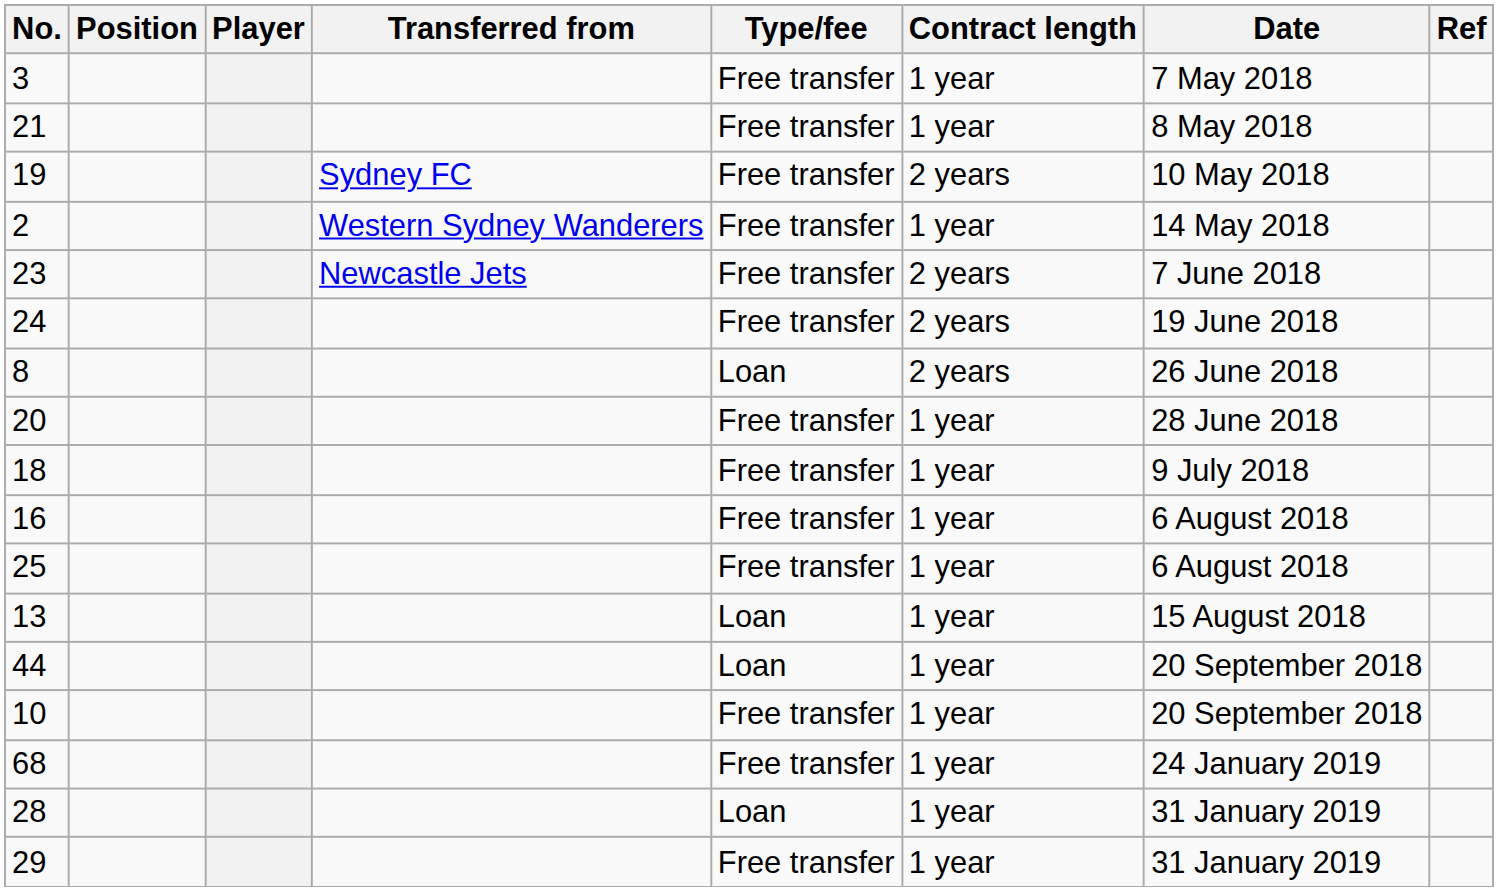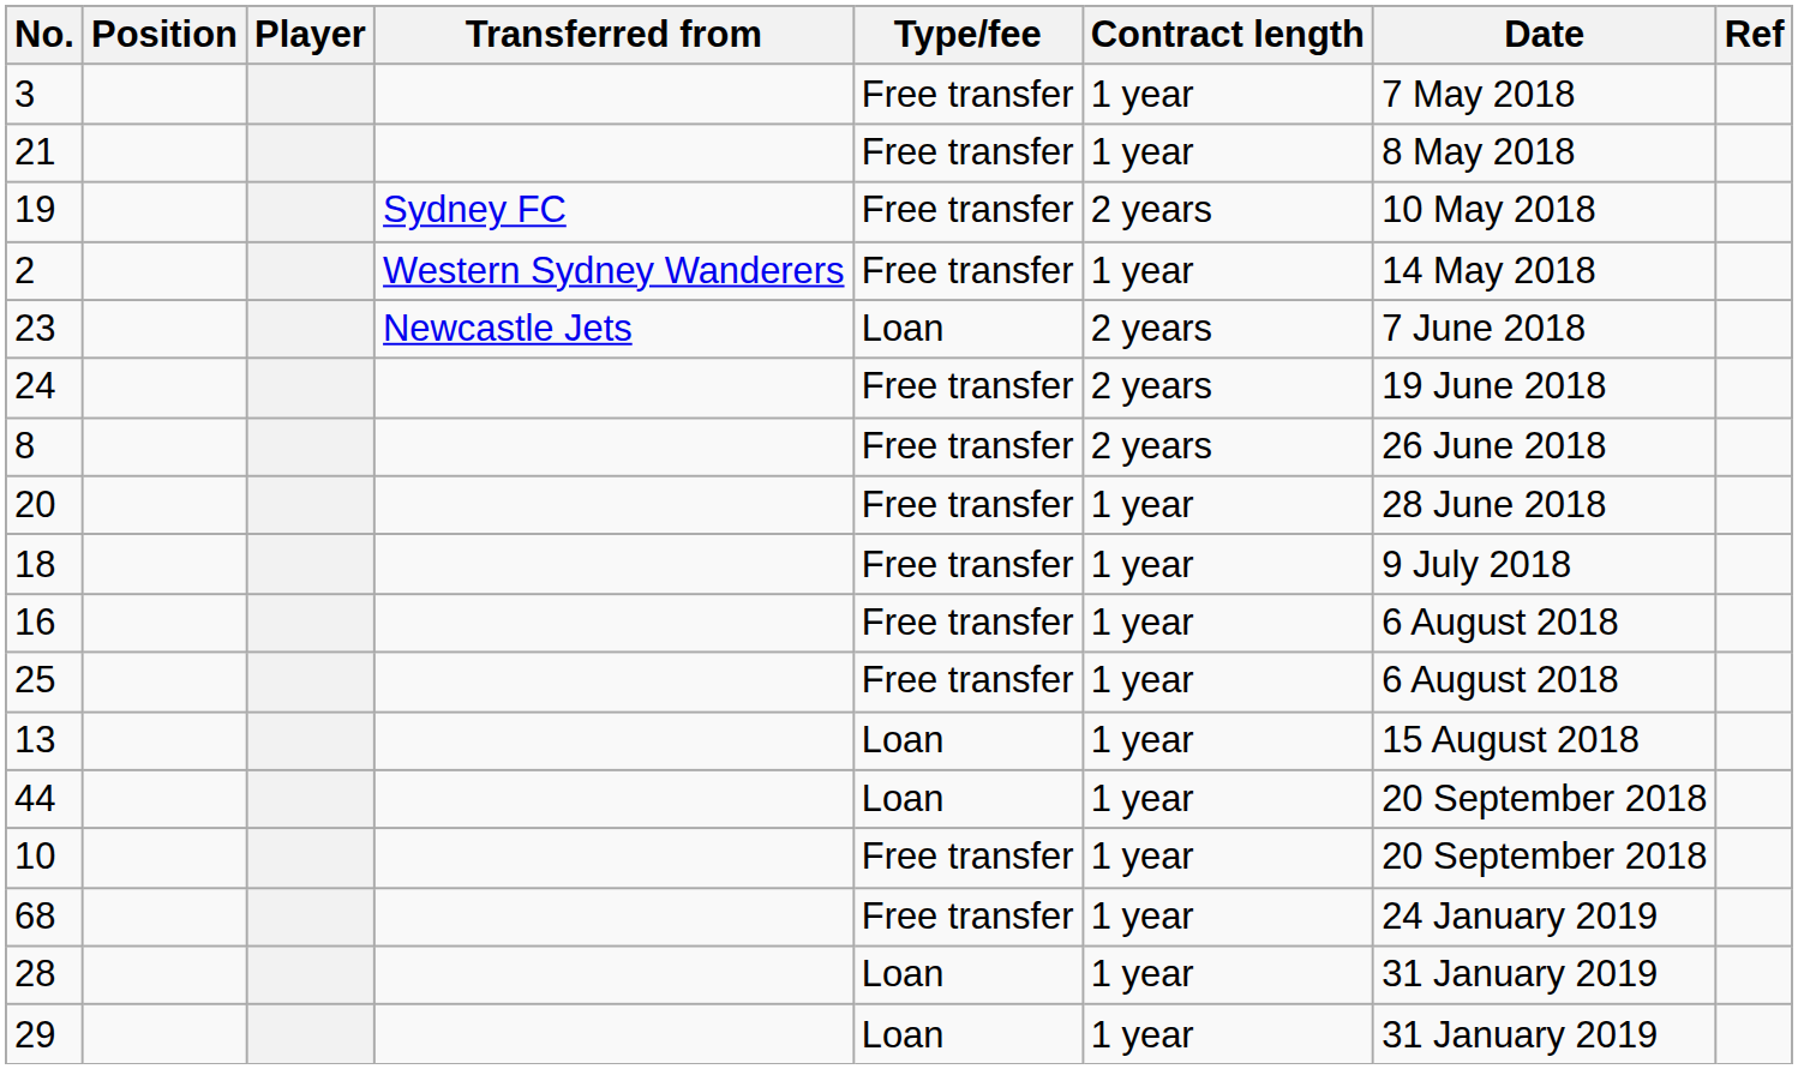 <table class="wikitable plainrowheaders sortable" style="text-align:center; text-align:left">
 <tr>
 <th scope="col">No.</th>
 <th scope="col">Position</th>
 <th scope="col">Player</th>
 <th scope="col">Transferred from</th>
 <th scope="col">Type/fee</th>
 <th scope="col">Contract length</th>
 <th scope="col">Date</th>
 <th scope="col" class="unsortable">Ref</th>
 </tr>
 <tr>
 <td>3</td>
 <td></td>
 <th scope="row"></th>
 <td></td>
 <td>Free transfer</td>
 <td>1 year</td>
 <td>7 May 2018</td>
 <td></td>
 </tr>
 <tr>
 <td>21</td>
 <td></td>
 <th scope="row"></th>
 <td></td>
 <td>Free transfer</td>
 <td>1 year</td>
 <td>8 May 2018</td>
 <td></td>
 </tr>
 <tr>
 <td>19</td>
 <td></td>
 <th scope="row"></th>
 <td><a href='#'>Sydney FC</a></td>
 <td>Free transfer</td>
 <td>2 years</td>
 <td>10 May 2018</td>
 <td></td>
 </tr>
 <tr>
 <td>2</td>
 <td></td>
 <th scope="row"></th>
 <td><a href='#'>Western Sydney Wanderers</a></td>
 <td>Free transfer</td>
 <td>1 year</td>
 <td>14 May 2018</td>
 <td></td>
 </tr>
 <tr>
 <td>23</td>
 <td></td>
 <th scope="row"></th>
 <td><a href='#'>Newcastle Jets</a></td>
-<td>Free transfer</td>
+<td>Loan</td>
 <td>2 years</td>
 <td>7 June 2018</td>
 <td></td>
 </tr>
 <tr>
 <td>24</td>
 <td></td>
 <th scope="row"></th>
 <td></td>
 <td>Free transfer</td>
 <td>2 years</td>
 <td>19 June 2018</td>
 <td></td>
 </tr>
 <tr>
 <td>8</td>
 <td></td>
 <th scope="row"></th>
 <td></td>
-<td>Loan</td>
+<td>Free transfer</td>
 <td>2 years</td>
 <td>26 June 2018</td>
 <td></td>
 </tr>
 <tr>
 <td>20</td>
 <td></td>
 <th scope="row"></th>
 <td></td>
 <td>Free transfer</td>
 <td>1 year</td>
 <td>28 June 2018</td>
 <td></td>
 </tr>
 <tr>
 <td>18</td>
 <td></td>
 <th scope="row"></th>
 <td></td>
 <td>Free transfer</td>
 <td>1 year</td>
 <td>9 July 2018</td>
 <td></td>
 </tr>
 <tr>
 <td>16</td>
 <td></td>
 <th scope="row"></th>
 <td></td>
 <td>Free transfer</td>
 <td>1 year</td>
 <td>6 August 2018</td>
 <td></td>
 </tr>
 <tr>
 <td>25</td>
 <td></td>
 <th scope="row"></th>
 <td></td>
 <td>Free transfer</td>
 <td>1 year</td>
 <td>6 August 2018</td>
 <td></td>
 </tr>
 <tr>
 <td>13</td>
 <td></td>
 <th scope="row"></th>
 <td></td>
 <td>Loan</td>
 <td>1 year</td>
 <td>15 August 2018</td>
 <td></td>
 </tr>
 <tr>
 <td>44</td>
 <td></td>
 <th scope="row"></th>
 <td></td>
 <td>Loan</td>
 <td>1 year</td>
 <td>20 September 2018</td>
 <td></td>
 </tr>
 <tr>
 <td>10</td>
 <td></td>
 <th scope="row"></th>
 <td></td>
 <td>Free transfer</td>
 <td>1 year</td>
 <td>20 September 2018</td>
 <td></td>
 </tr>
 <tr>
 <td>68</td>
 <td></td>
 <th scope="row"></th>
 <td></td>
 <td>Free transfer</td>
 <td>1 year</td>
 <td>24 January 2019</td>
 <td></td>
 </tr>
 <tr>
 <td>28</td>
 <td></td>
 <th scope="row"></th>
 <td></td>
 <td>Loan</td>
 <td>1 year</td>
 <td>31 January 2019</td>
 <td></td>
 </tr>
 <tr>
 <td>29</td>
 <td></td>
 <th scope="row"></th>
 <td></td>
-<td>Free transfer</td>
+<td>Loan</td>
 <td>1 year</td>
 <td>31 January 2019</td>
 <td></td>
 </tr>
 </table>
